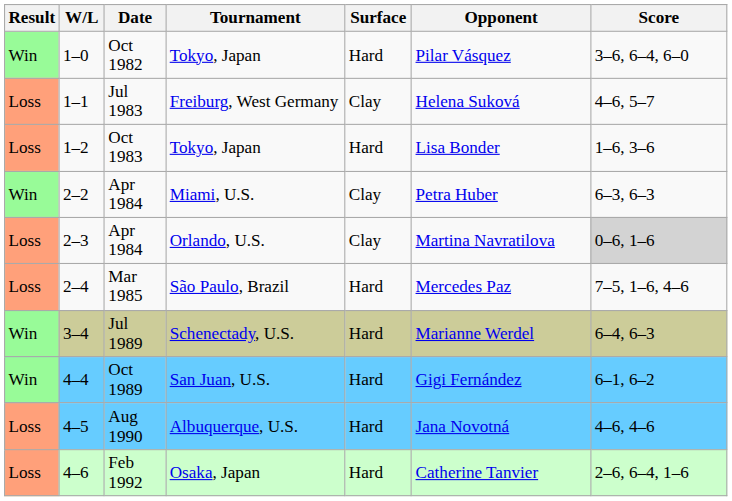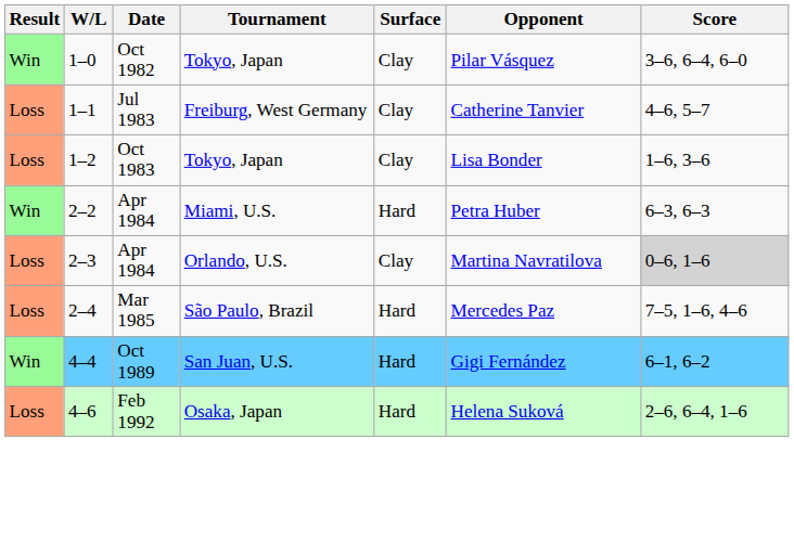 <table class="sortable wikitable">
 <tr>
 <th>Result</th>
 <th style="width:35px" class="unsortable">W/L</th>
 <th style="width:50px">Date</th>
 <th style="width:160px">Tournament</th>
 <th style="width:55px">Surface</th>
 <th style="width:160px">Opponent</th>
 <th style="width:120px" class="unsortable">Score</th>
 </tr>
 <tr>
 <td style="background:#98fb98;">Win</td>
 <td>1–0</td>
 <td>Oct 1982</td>
 <td><a href='#'>Tokyo</a>, Japan</td>
-<td>Hard</td>
+<td>Clay</td>
 <td> <a href='#'>Pilar Vásquez</a></td>
 <td>3–6, 6–4, 6–0</td>
 </tr>
 <tr>
 <td style="background:#ffa07a;">Loss</td>
 <td>1–1</td>
 <td>Jul 1983</td>
 <td><a href='#'>Freiburg</a>, West Germany</td>
 <td>Clay</td>
-<td> <a href='#'>Helena Suková</a></td>
+<td> <a href='#'>Catherine Tanvier</a></td>
 <td>4–6, 5–7</td>
 </tr>
 <tr>
 <td style="background:#ffa07a;">Loss</td>
 <td>1–2</td>
 <td>Oct 1983</td>
 <td><a href='#'>Tokyo</a>, Japan</td>
-<td>Hard</td>
+<td>Clay</td>
 <td> <a href='#'>Lisa Bonder</a></td>
 <td>1–6, 3–6</td>
 </tr>
 <tr>
 <td style="background:#98fb98;">Win</td>
 <td>2–2</td>
 <td>Apr 1984</td>
 <td><a href='#'>Miami</a>, U.S.</td>
-<td>Clay</td>
+<td>Hard</td>
 <td> <a href='#'>Petra Huber</a></td>
 <td>6–3, 6–3</td>
 </tr>
 <tr>
 <td style="background:#ffa07a;">Loss</td>
 <td>2–3</td>
 <td>Apr 1984</td>
 <td><a href='#'>Orlando</a>, U.S.</td>
 <td>Clay</td>
 <td> <a href='#'>Martina Navratilova</a></td>
 <td style="background: lightgrey;">0–6, 1–6</td>
 </tr>
 <tr>
 <td style="background:#ffa07a;">Loss</td>
 <td>2–4</td>
 <td>Mar 1985</td>
 <td><a href='#'>São Paulo</a>, Brazil</td>
 <td>Hard</td>
 <td> <a href='#'>Mercedes Paz</a></td>
 <td>7–5, 1–6, 4–6</td>
 </tr>
-<tr bgcolor="#CCCC99">
-<td style="background:#98fb98;">Win</td>
-<td>3–4</td>
-<td>Jul 1989</td>
-<td><a href='#'>Schenectady</a>, U.S.</td>
-<td>Hard</td>
-<td> <a href='#'>Marianne Werdel</a></td>
-<td>6–4, 6–3</td>
-</tr>
 <tr style="background:#66ccff;">
 <td style="background:#98fb98;">Win</td>
 <td>4–4</td>
 <td>Oct 1989</td>
 <td><a href='#'>San Juan</a>, U.S.</td>
 <td>Hard</td>
 <td> <a href='#'>Gigi Fernández</a></td>
 <td>6–1, 6–2</td>
 </tr>
-<tr style="background:#66ccff;">
-<td style="background:#ffa07a;">Loss</td>
-<td>4–5</td>
-<td>Aug 1990</td>
-<td><a href='#'>Albuquerque</a>, U.S.</td>
-<td>Hard</td>
-<td> <a href='#'>Jana Novotná</a></td>
-<td>4–6, 4–6</td>
-</tr>
 <tr style="background:#ccffcc;">
 <td style="background:#ffa07a;">Loss</td>
 <td>4–6</td>
 <td>Feb 1992</td>
 <td><a href='#'>Osaka</a>, Japan</td>
 <td>Hard</td>
-<td> <a href='#'>Catherine Tanvier</a></td>
+<td> <a href='#'>Helena Suková</a></td>
 <td>2–6, 6–4, 1–6</td>
 </tr>
 </table>
